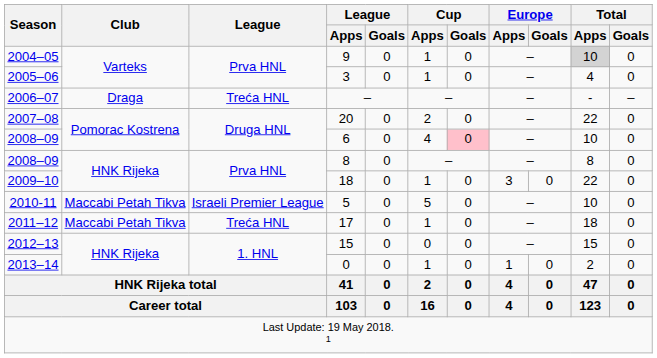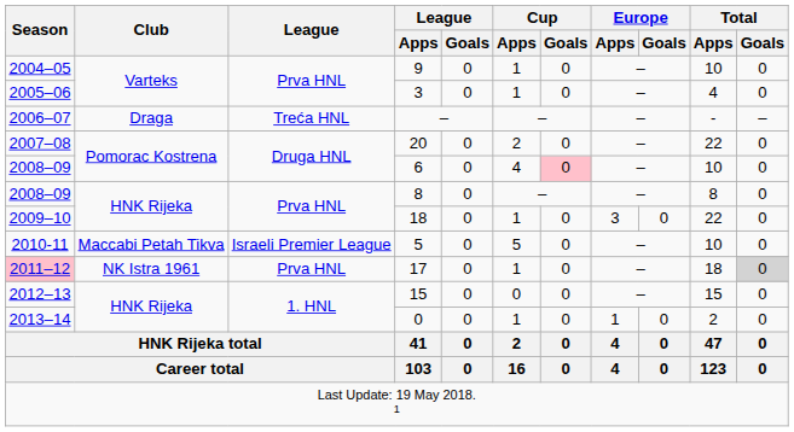 <table class="wikitable" style="font-size:100%; text-align: center">
 <tr>
 <th rowspan="2">Season</th>
 <th rowspan="2">Club</th>
 <th rowspan="2">League</th>
 <th colspan="2">League</th>
 <th colspan="2">Cup</th>
 <th colspan="2"><a href='#'>Europe</a></th>
 <th colspan="2">Total</th>
 </tr>
 <tr>
 <th>Apps</th>
 <th>Goals</th>
 <th>Apps</th>
 <th>Goals</th>
 <th>Apps</th>
 <th>Goals</th>
 <th>Apps</th>
 <th>Goals</th>
 </tr>
 <tr>
 <td><a href='#'>2004–05</a></td>
 <td rowspan="2" valign="center"><a href='#'>Varteks</a></td>
 <td rowspan="2" valign="center"><a href='#'>Prva HNL</a></td>
 <td>9</td>
 <td>0</td>
 <td>1</td>
 <td>0</td>
 <td colspan="2">–</td>
-<td style="background: lightgrey;">10</td>
+<td>10</td>
 <td>0</td>
 </tr>
 <tr>
 <td><a href='#'>2005–06</a></td>
 <td>3</td>
 <td>0</td>
 <td>1</td>
 <td>0</td>
 <td colspan="2">–</td>
 <td>4</td>
 <td>0</td>
 </tr>
 <tr>
 <td><a href='#'>2006–07</a></td>
 <td rowspan="1" valign="center"><a href='#'>Draga</a></td>
 <td rowspan="1" valign="center"><a href='#'>Treća HNL</a></td>
 <td colspan="2">–</td>
 <td colspan="2">–</td>
 <td colspan="2">–</td>
 <td>-</td>
 <td>–</td>
 </tr>
 <tr>
 <td><a href='#'>2007–08</a></td>
 <td rowspan="2" valign="center"><a href='#'>Pomorac Kostrena</a></td>
 <td rowspan="2" valign="center"><a href='#'>Druga HNL</a></td>
 <td>20</td>
 <td>0</td>
 <td>2</td>
 <td>0</td>
 <td colspan="2">–</td>
 <td>22</td>
 <td>0</td>
 </tr>
 <tr>
 <td><a href='#'>2008–09</a></td>
 <td>6</td>
 <td>0</td>
 <td>4</td>
 <td style="background: pink;">0</td>
 <td colspan="2">–</td>
 <td>10</td>
 <td>0</td>
 </tr>
 <tr>
 <td><a href='#'>2008–09</a></td>
 <td rowspan="2" valign="center"><a href='#'>HNK Rijeka</a></td>
 <td rowspan="2" valign="center"><a href='#'>Prva HNL</a></td>
 <td>8</td>
 <td>0</td>
 <td colspan="2">–</td>
 <td colspan="2">–</td>
 <td>8</td>
 <td>0</td>
 </tr>
 <tr>
 <td><a href='#'>2009–10</a></td>
 <td>18</td>
 <td>0</td>
 <td>1</td>
 <td>0</td>
 <td>3</td>
 <td>0</td>
 <td>22</td>
 <td>0</td>
 </tr>
 <tr>
 <td><a href='#'>2010-11</a></td>
 <td rowspan="1" valign="center"><a href='#'>Maccabi Petah Tikva</a></td>
 <td rowspan="1" valign="center"><a href='#'>Israeli Premier League</a></td>
 <td>5</td>
 <td>0</td>
 <td>5</td>
 <td>0</td>
 <td colspan="2">–</td>
 <td>10</td>
 <td>0</td>
 </tr>
 <tr>
-<td><a href='#'>2011–12</a></td>
-<td rowspan="1" valign="center"><a href='#'>Maccabi Petah Tikva</a></td>
-<td rowspan="1" valign="center"><a href='#'>Treća HNL</a></td>
+<td style="background: pink;"><a href='#'>2011–12</a></td>
+<td rowspan="1" valign="center"><a href='#'>NK Istra 1961</a></td>
+<td rowspan="1" valign="center"><a href='#'>Prva HNL</a></td>
 <td>17</td>
 <td>0</td>
 <td>1</td>
 <td>0</td>
 <td colspan="2">–</td>
 <td>18</td>
-<td>0</td>
+<td style="background: lightgrey;">0</td>
 </tr>
 <tr>
 <td><a href='#'>2012–13</a></td>
 <td rowspan="2" valign="center"><a href='#'>HNK Rijeka</a></td>
 <td rowspan="2" valign="center"><a href='#'>1. HNL</a></td>
 <td>15</td>
 <td>0</td>
 <td>0</td>
 <td>0</td>
 <td colspan="2">–</td>
 <td>15</td>
 <td>0</td>
 </tr>
 <tr>
 <td><a href='#'>2013–14</a></td>
 <td>0</td>
 <td>0</td>
 <td>1</td>
 <td>0</td>
 <td>1</td>
 <td>0</td>
 <td>2</td>
 <td>0</td>
 </tr>
 <tr>
 <th colspan=3>HNK Rijeka total</th>
 <th>41</th>
 <th>0</th>
 <th>2</th>
 <th>0</th>
 <th>4</th>
 <th>0</th>
 <th>47</th>
 <th>0</th>
 </tr>
 <tr>
 <th colspan=3>Career total</th>
 <th>103</th>
 <th>0</th>
 <th>16</th>
 <th>0</th>
 <th>4</th>
 <th>0</th>
 <th>123</th>
 <th>0</th>
 </tr>
 <tr>
 <td colspan="11"><small>Last Update: 19 May 2018.<br><sup>1</sup> </small></td>
 </tr>
 </table>
